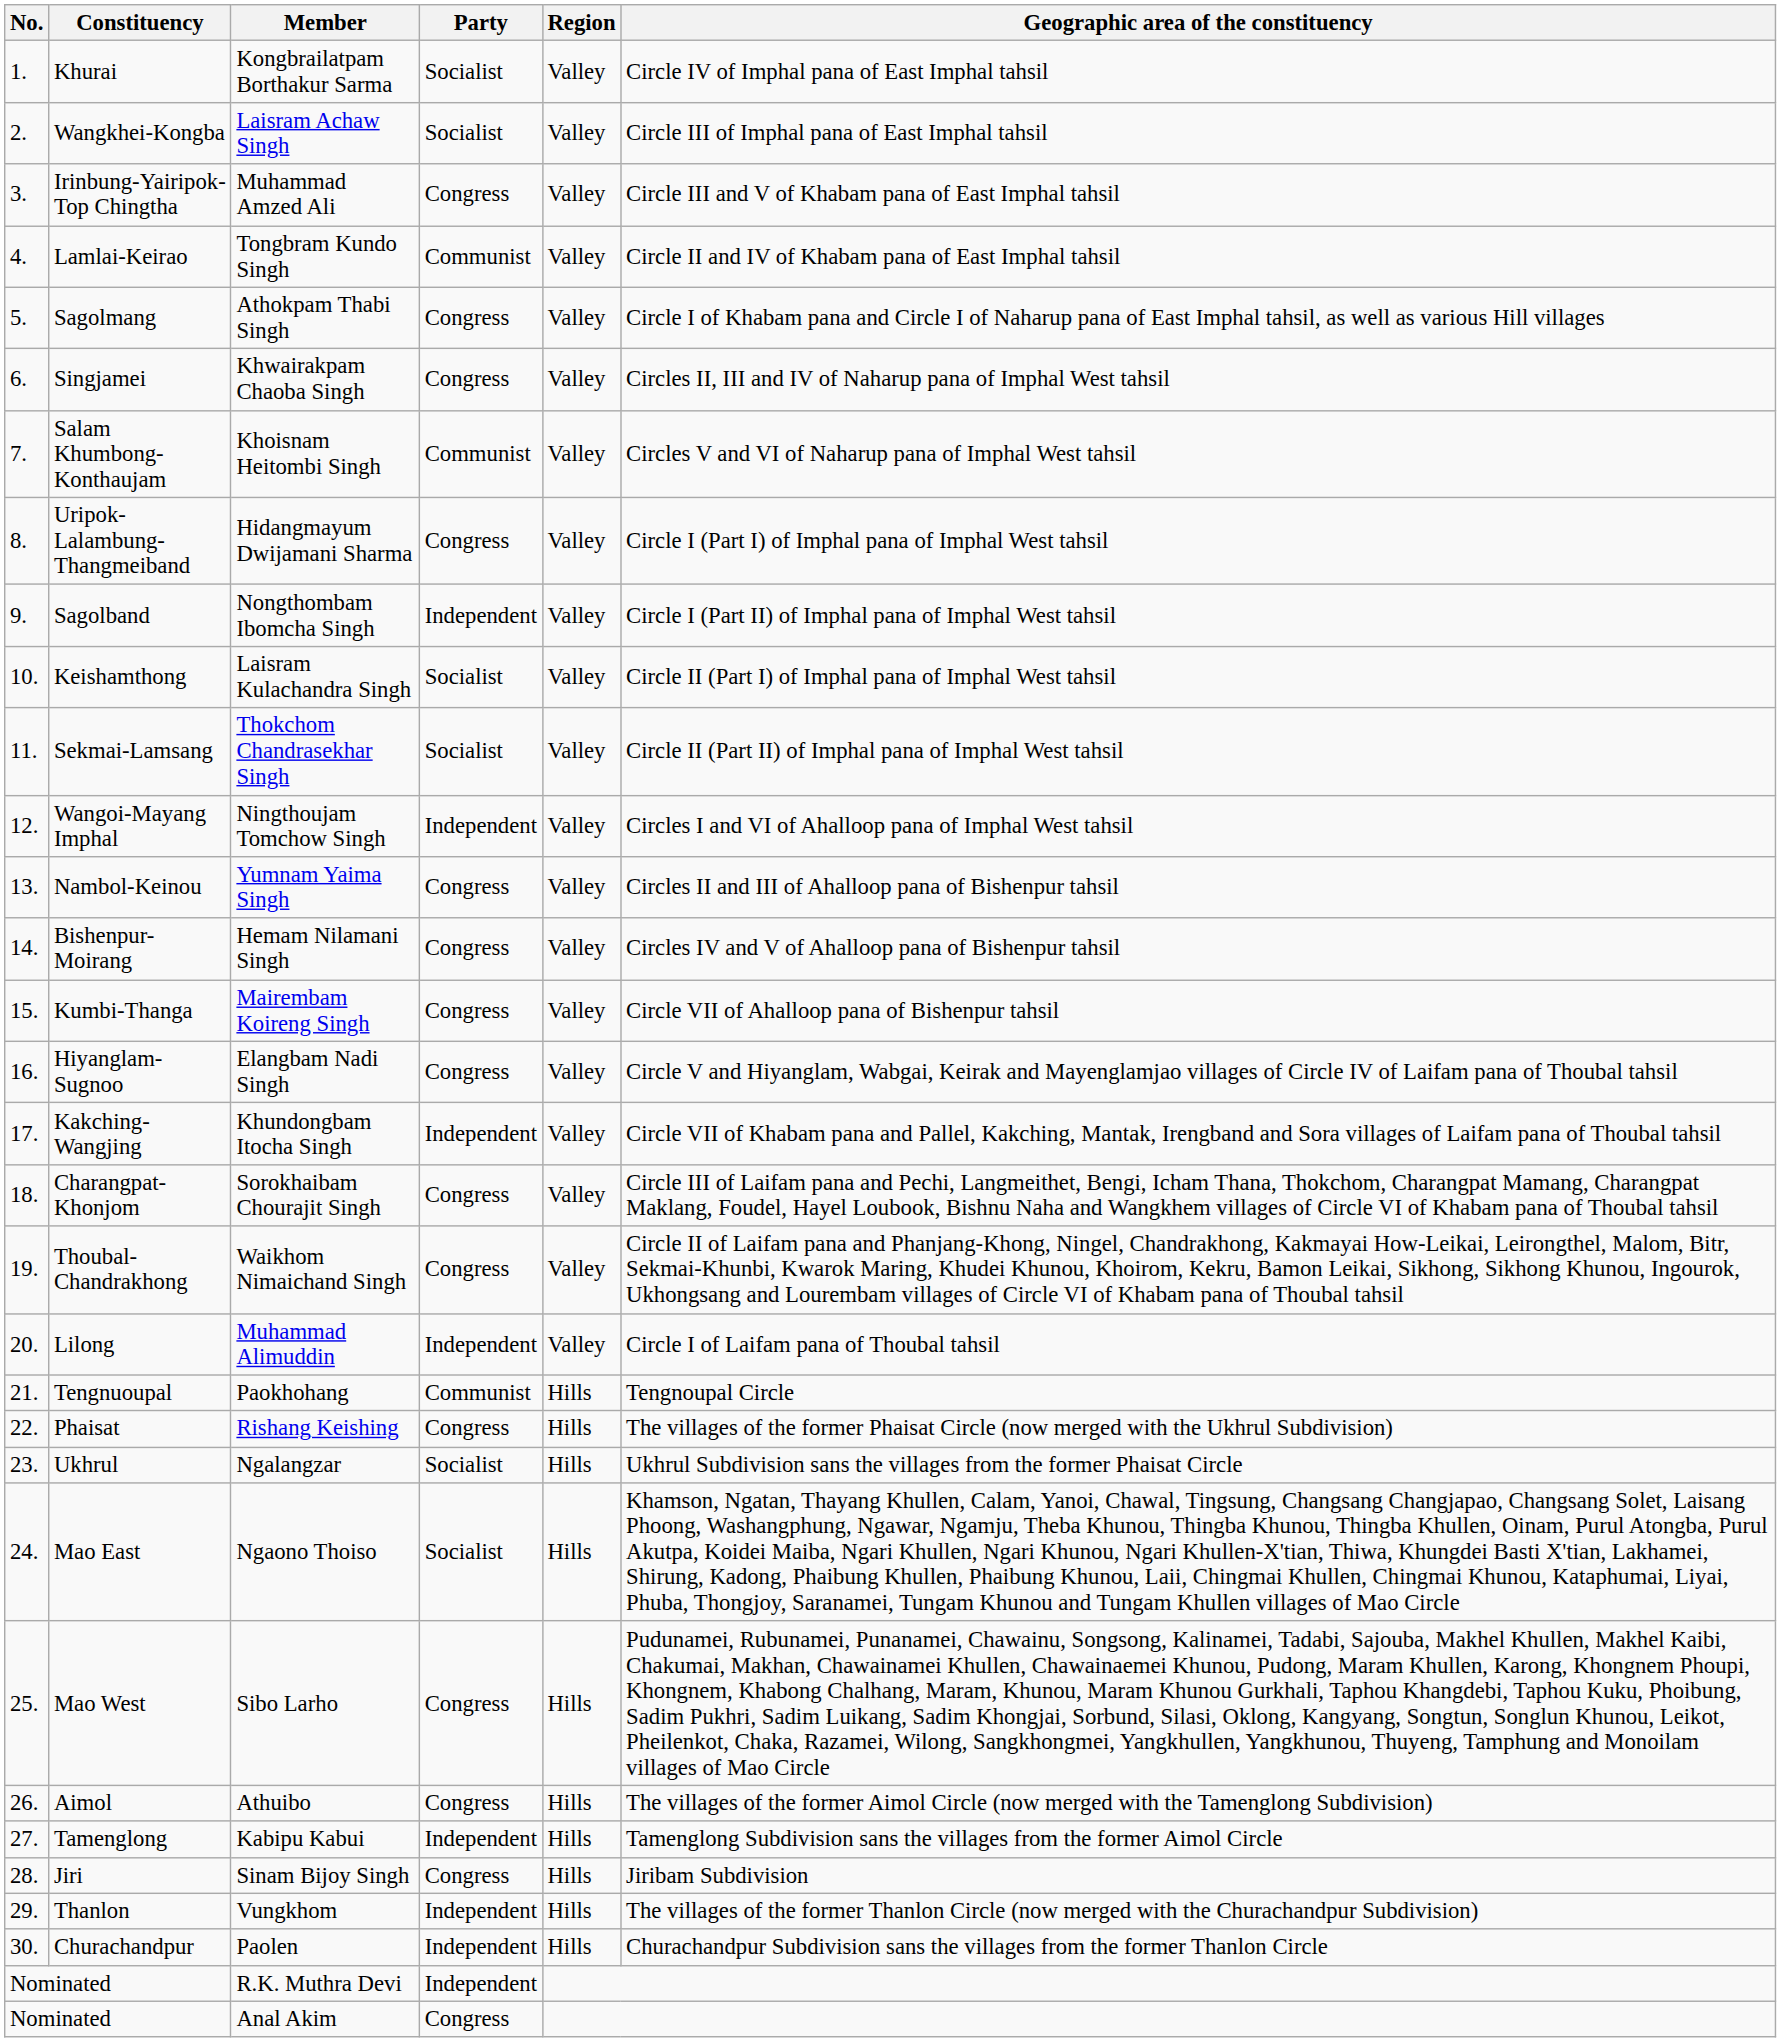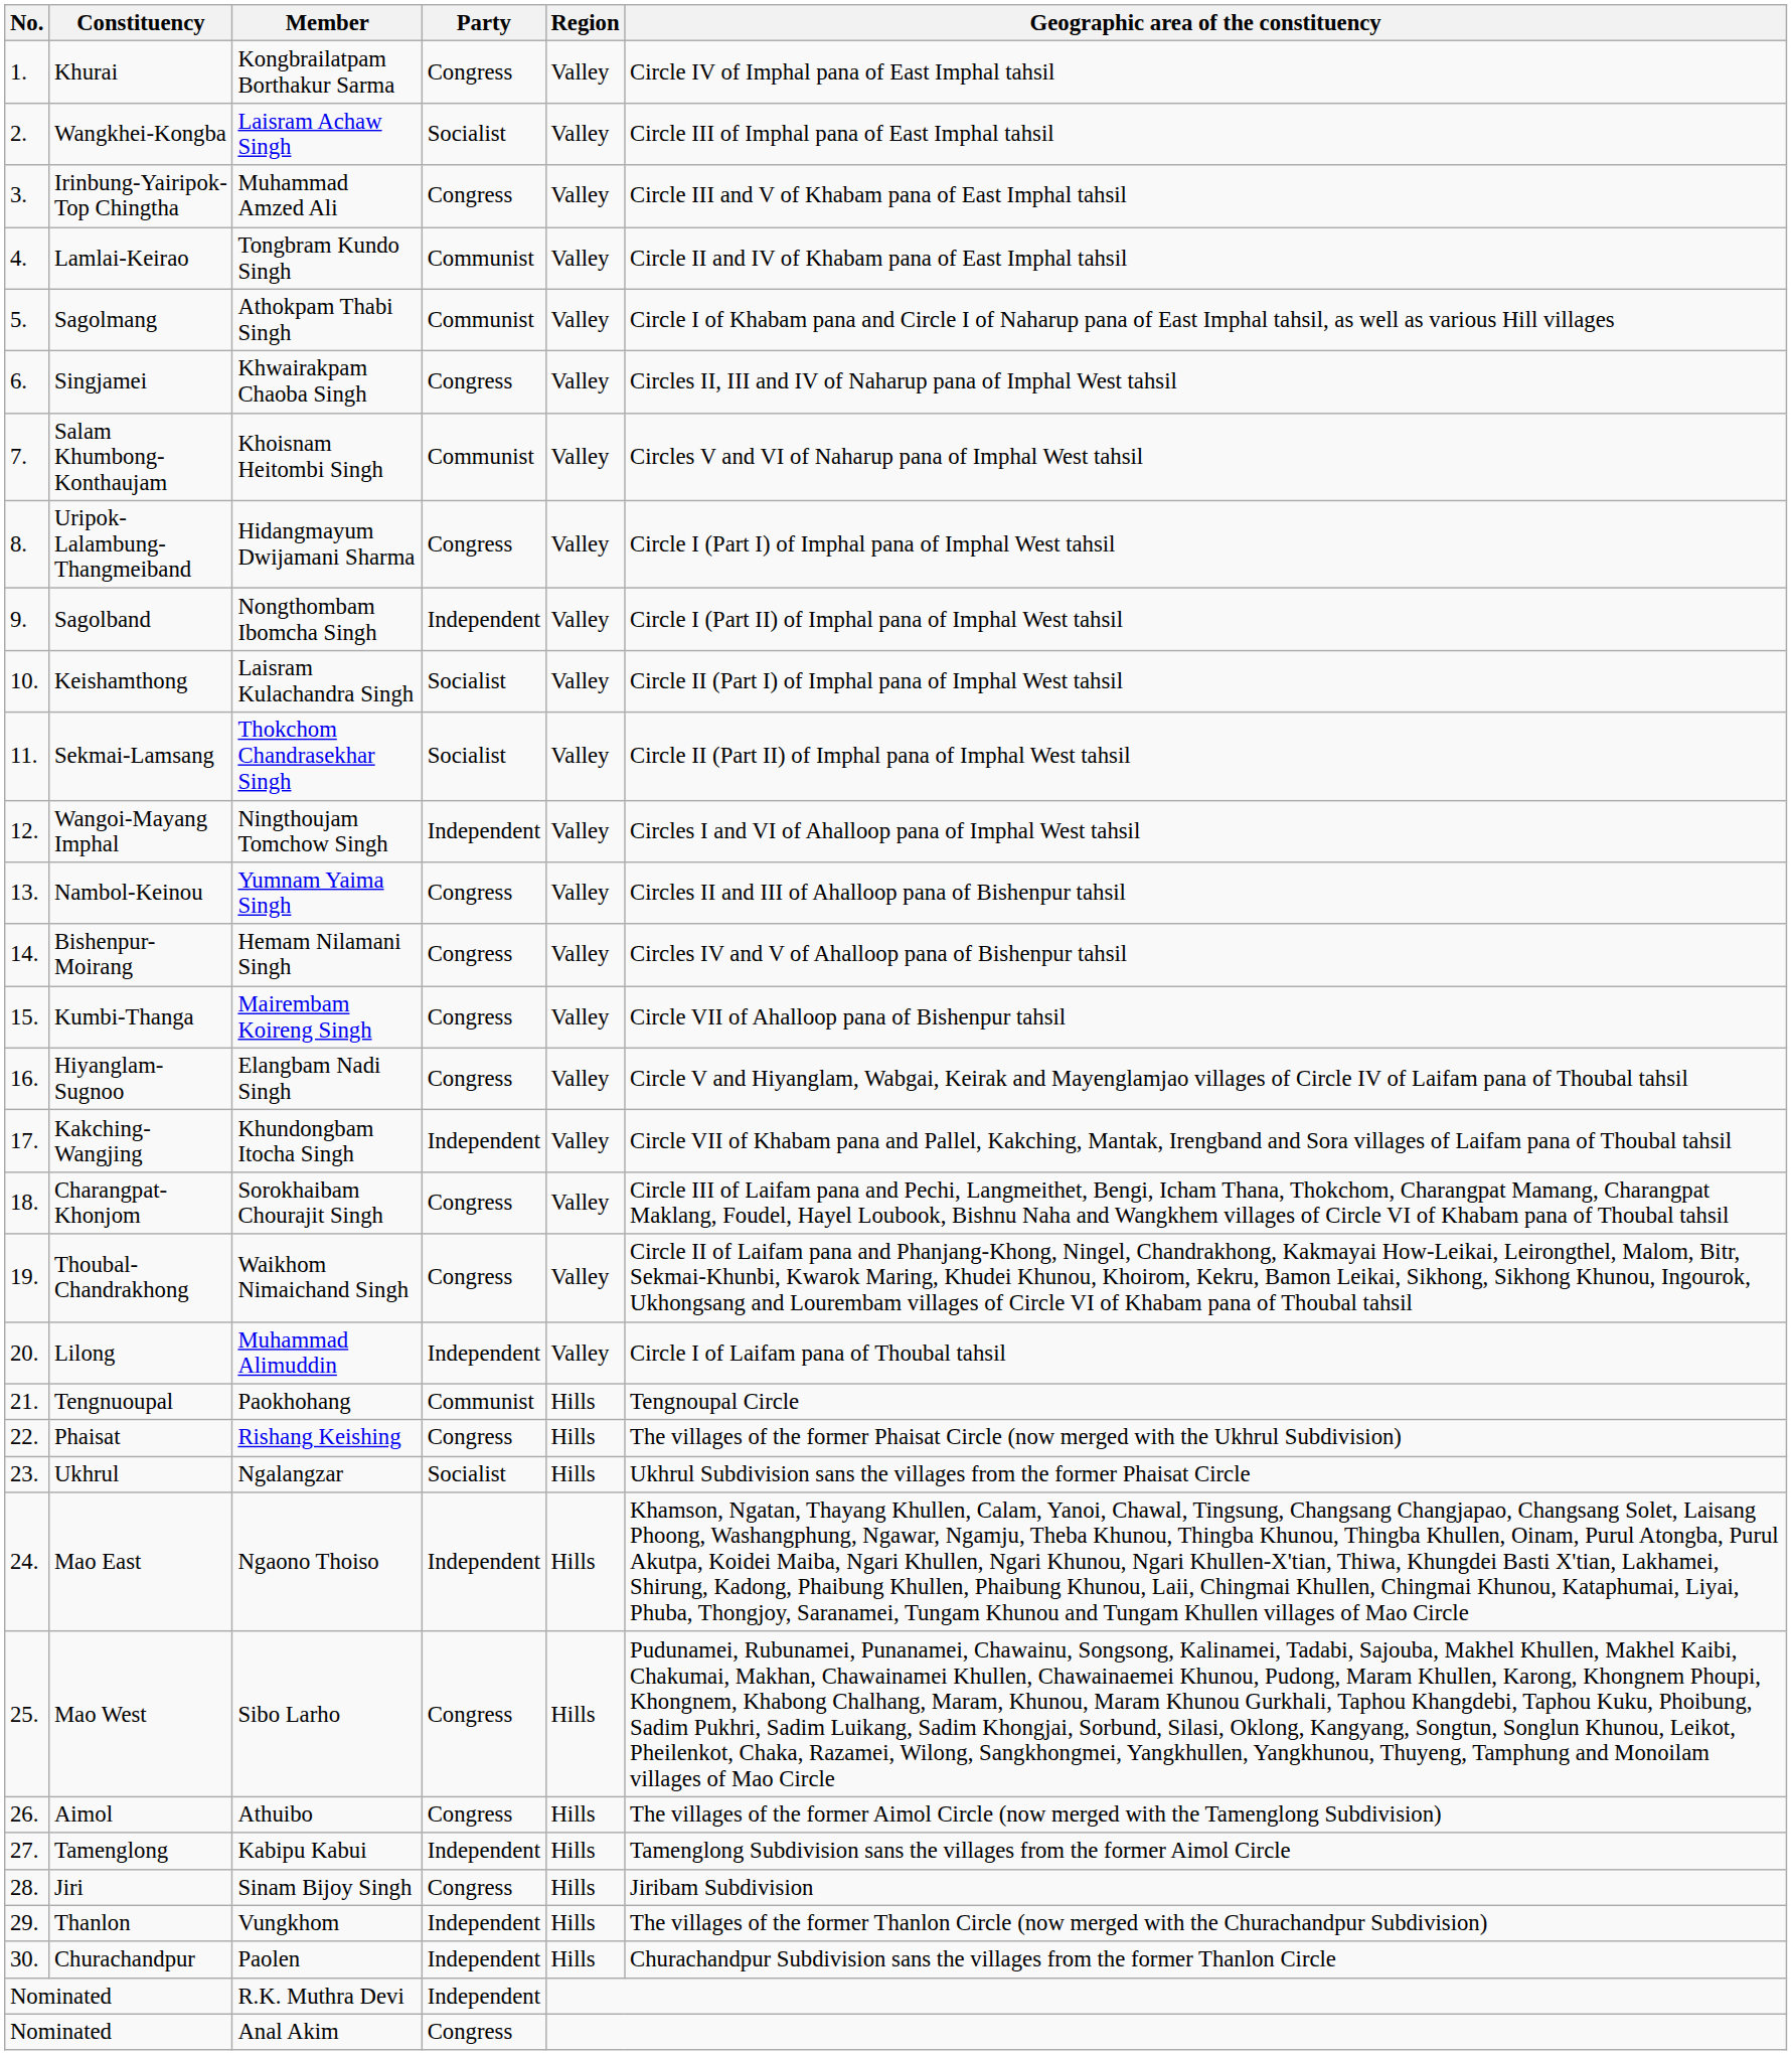 <table class="wikitable sortable">
 <tr>
 <th>No.</th>
 <th>Constituency</th>
 <th>Member</th>
 <th>Party</th>
 <th>Region</th>
 <th>Geographic area of the constituency</th>
 </tr>
 <tr>
 <td>1.</td>
 <td>Khurai</td>
 <td>Kongbrailatpam Borthakur Sarma</td>
-<td>Socialist</td>
+<td>Congress</td>
 <td>Valley</td>
 <td>Circle IV of Imphal pana of East Imphal tahsil</td>
 </tr>
 <tr>
 <td>2.</td>
 <td>Wangkhei-Kongba</td>
 <td><a href='#'>Laisram Achaw Singh</a></td>
 <td>Socialist</td>
 <td>Valley</td>
 <td>Circle III of Imphal pana of East Imphal tahsil</td>
 </tr>
 <tr>
 <td>3.</td>
 <td>Irinbung-Yairipok-Top Chingtha</td>
 <td>Muhammad Amzed Ali</td>
 <td>Congress</td>
 <td>Valley</td>
 <td>Circle III and V of Khabam pana of East Imphal tahsil</td>
 </tr>
 <tr>
 <td>4.</td>
 <td>Lamlai-Keirao</td>
 <td>Tongbram Kundo Singh</td>
 <td>Communist</td>
 <td>Valley</td>
 <td>Circle II and IV of Khabam pana of East Imphal tahsil</td>
 </tr>
 <tr>
 <td>5.</td>
 <td>Sagolmang</td>
 <td>Athokpam Thabi Singh</td>
-<td>Congress</td>
+<td>Communist</td>
 <td>Valley</td>
 <td>Circle I of Khabam pana and Circle I of Naharup pana of East Imphal tahsil, as well as various Hill villages</td>
 </tr>
 <tr>
 <td>6.</td>
 <td>Singjamei</td>
 <td>Khwairakpam Chaoba Singh</td>
 <td>Congress</td>
 <td>Valley</td>
 <td>Circles II, III and IV of Naharup pana of Imphal West tahsil</td>
 </tr>
 <tr>
 <td>7.</td>
 <td>Salam Khumbong-Konthaujam</td>
 <td>Khoisnam Heitombi Singh</td>
 <td>Communist</td>
 <td>Valley</td>
 <td>Circles V and VI of Naharup pana of Imphal West tahsil</td>
 </tr>
 <tr>
 <td>8.</td>
 <td>Uripok-Lalambung-Thangmeiband</td>
 <td>Hidangmayum Dwijamani Sharma</td>
 <td>Congress</td>
 <td>Valley</td>
 <td>Circle I (Part I) of Imphal pana of Imphal West tahsil</td>
 </tr>
 <tr>
 <td>9.</td>
 <td>Sagolband</td>
 <td>Nongthombam Ibomcha Singh</td>
 <td>Independent</td>
 <td>Valley</td>
 <td>Circle I (Part II) of Imphal pana of Imphal West tahsil</td>
 </tr>
 <tr>
 <td>10.</td>
 <td>Keishamthong</td>
 <td>Laisram Kulachandra Singh</td>
 <td>Socialist</td>
 <td>Valley</td>
 <td>Circle II (Part I) of Imphal pana of Imphal West tahsil</td>
 </tr>
 <tr>
 <td>11.</td>
 <td>Sekmai-Lamsang</td>
 <td><a href='#'>Thokchom Chandrasekhar Singh</a></td>
 <td>Socialist</td>
 <td>Valley</td>
 <td>Circle II (Part II) of Imphal pana of Imphal West tahsil</td>
 </tr>
 <tr>
 <td>12.</td>
 <td>Wangoi-Mayang Imphal</td>
 <td>Ningthoujam Tomchow Singh</td>
 <td>Independent</td>
 <td>Valley</td>
 <td>Circles I and VI of Ahalloop pana of Imphal West tahsil</td>
 </tr>
 <tr>
 <td>13.</td>
 <td>Nambol-Keinou</td>
 <td><a href='#'>Yumnam Yaima Singh</a></td>
 <td>Congress</td>
 <td>Valley</td>
 <td>Circles II and III of Ahalloop pana of Bishenpur tahsil</td>
 </tr>
 <tr>
 <td>14.</td>
 <td>Bishenpur-Moirang</td>
 <td>Hemam Nilamani Singh</td>
 <td>Congress</td>
 <td>Valley</td>
 <td>Circles IV and V of Ahalloop pana of Bishenpur tahsil</td>
 </tr>
 <tr>
 <td>15.</td>
 <td>Kumbi-Thanga</td>
 <td><a href='#'>Mairembam Koireng Singh</a></td>
 <td>Congress</td>
 <td>Valley</td>
 <td>Circle VII of Ahalloop pana of Bishenpur tahsil</td>
 </tr>
 <tr>
 <td>16.</td>
 <td>Hiyanglam-Sugnoo</td>
 <td>Elangbam Nadi Singh</td>
 <td>Congress</td>
 <td>Valley</td>
 <td>Circle V and Hiyanglam, Wabgai, Keirak and Mayenglamjao villages of Circle IV of Laifam pana of Thoubal tahsil</td>
 </tr>
 <tr>
 <td>17.</td>
 <td>Kakching-Wangjing</td>
 <td>Khundongbam Itocha Singh</td>
 <td>Independent</td>
 <td>Valley</td>
 <td>Circle VII of Khabam pana and Pallel, Kakching, Mantak, Irengband and Sora villages of Laifam pana of Thoubal tahsil</td>
 </tr>
 <tr>
 <td>18.</td>
 <td>Charangpat-Khonjom</td>
 <td>Sorokhaibam Chourajit Singh</td>
 <td>Congress</td>
 <td>Valley</td>
 <td>Circle III of Laifam pana and Pechi, Langmeithet, Bengi, Icham Thana, Thokchom, Charangpat Mamang, Charangpat Maklang, Foudel, Hayel Loubook, Bishnu Naha and Wangkhem villages of Circle VI of Khabam pana of Thoubal tahsil</td>
 </tr>
 <tr>
 <td>19.</td>
 <td>Thoubal-Chandrakhong</td>
 <td>Waikhom Nimaichand Singh</td>
 <td>Congress</td>
 <td>Valley</td>
 <td>Circle II of Laifam pana and Phanjang-Khong, Ningel, Chandrakhong, Kakmayai How-Leikai, Leirongthel, Malom, Bitr, Sekmai-Khunbi, Kwarok Maring, Khudei Khunou, Khoirom, Kekru, Bamon Leikai, Sikhong, Sikhong Khunou, Ingourok, Ukhongsang and Lourembam villages of Circle VI of Khabam pana of Thoubal tahsil</td>
 </tr>
 <tr>
 <td>20.</td>
 <td>Lilong</td>
 <td><a href='#'>Muhammad Alimuddin</a></td>
 <td>Independent</td>
 <td>Valley</td>
 <td>Circle I of Laifam pana of Thoubal tahsil</td>
 </tr>
 <tr>
 <td>21.</td>
 <td>Tengnuoupal</td>
 <td>Paokhohang</td>
 <td>Communist</td>
 <td>Hills</td>
 <td>Tengnoupal Circle</td>
 </tr>
 <tr>
 <td>22.</td>
 <td>Phaisat</td>
 <td><a href='#'>Rishang Keishing</a></td>
 <td>Congress</td>
 <td>Hills</td>
 <td>The villages of the former Phaisat Circle (now merged with the Ukhrul Subdivision)</td>
 </tr>
 <tr>
 <td>23.</td>
 <td>Ukhrul</td>
 <td>Ngalangzar</td>
 <td>Socialist</td>
 <td>Hills</td>
 <td>Ukhrul Subdivision sans the villages from the former Phaisat Circle</td>
 </tr>
 <tr>
 <td>24.</td>
 <td>Mao East</td>
 <td>Ngaono Thoiso</td>
-<td>Socialist</td>
+<td>Independent</td>
 <td>Hills</td>
 <td>Khamson, Ngatan, Thayang Khullen, Calam, Yanoi, Chawal, Tingsung, Changsang Changjapao, Changsang Solet, Laisang Phoong, Washangphung, Ngawar, Ngamju, Theba Khunou, Thingba Khunou, Thingba Khullen, Oinam, Purul Atongba, Purul Akutpa, Koidei Maiba, Ngari Khullen, Ngari Khunou, Ngari Khullen-X'tian, Thiwa, Khungdei Basti X'tian, Lakhamei, Shirung, Kadong, Phaibung Khullen, Phaibung Khunou, Laii, Chingmai Khullen, Chingmai Khunou, Kataphumai, Liyai, Phuba, Thongjoy, Saranamei, Tungam Khunou and Tungam Khullen villages of Mao Circle</td>
 </tr>
 <tr>
 <td>25.</td>
 <td>Mao West</td>
 <td>Sibo Larho</td>
 <td>Congress</td>
 <td>Hills</td>
 <td>Pudunamei, Rubunamei, Punanamei, Chawainu, Songsong, Kalinamei, Tadabi, Sajouba, Makhel Khullen, Makhel Kaibi, Chakumai, Makhan, Chawainamei Khullen, Chawainaemei Khunou, Pudong, Maram Khullen, Karong, Khongnem Phoupi, Khongnem, Khabong Chalhang, Maram, Khunou, Maram Khunou Gurkhali, Taphou Khangdebi, Taphou Kuku, Phoibung, Sadim Pukhri, Sadim Luikang, Sadim Khongjai, Sorbund, Silasi, Oklong, Kangyang, Songtun, Songlun Khunou, Leikot, Pheilenkot, Chaka, Razamei, Wilong, Sangkhongmei, Yangkhullen, Yangkhunou, Thuyeng, Tamphung and Monoilam villages of Mao Circle</td>
 </tr>
 <tr>
 <td>26.</td>
 <td>Aimol</td>
 <td>Athuibo</td>
 <td>Congress</td>
 <td>Hills</td>
 <td>The villages of the former Aimol Circle (now merged with the Tamenglong Subdivision)</td>
 </tr>
 <tr>
 <td>27.</td>
 <td>Tamenglong</td>
 <td>Kabipu Kabui</td>
 <td>Independent</td>
 <td>Hills</td>
 <td>Tamenglong Subdivision sans the villages from the former Aimol Circle</td>
 </tr>
 <tr>
 <td>28.</td>
 <td>Jiri</td>
 <td>Sinam Bijoy Singh</td>
 <td>Congress</td>
 <td>Hills</td>
 <td>Jiribam Subdivision</td>
 </tr>
 <tr>
 <td>29.</td>
 <td>Thanlon</td>
 <td>Vungkhom</td>
 <td>Independent</td>
 <td>Hills</td>
 <td>The villages of the former Thanlon Circle (now merged with the Churachandpur Subdivision)</td>
 </tr>
 <tr>
 <td>30.</td>
 <td>Churachandpur</td>
 <td>Paolen</td>
 <td>Independent</td>
 <td>Hills</td>
 <td>Churachandpur Subdivision sans the villages from the former Thanlon Circle</td>
 </tr>
 <tr>
 <td colspan=2>Nominated</td>
 <td>R.K. Muthra Devi</td>
 <td>Independent</td>
 <td colspan=2></td>
 </tr>
 <tr>
 <td colspan=2>Nominated</td>
 <td>Anal Akim</td>
 <td>Congress</td>
 <td colspan=2></td>
 </tr>
 </table>
